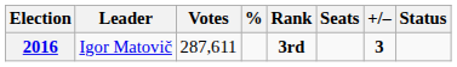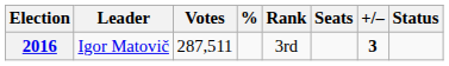 <table class=wikitable style=text-align:center>
 <tr>
 <th>Election</th>
 <th>Leader</th>
 <th>Votes</th>
 <th>%</th>
 <th>Rank</th>
 <th>Seats</th>
 <th>+/–</th>
 <th>Status</th>
 </tr>
 <tr>
 <th><a href='#'>2016</a></th>
 <td><a href='#'>Igor Matovič</a></td>
-<td>287,611</td>
+<td>287,511</td>
 <td></td>
-<td><strong>3rd</strong></td>
+<td>3rd</td>
 <td></td>
 <td><strong> 3</strong></td>
 <td></td>
 </tr>
 </table>
